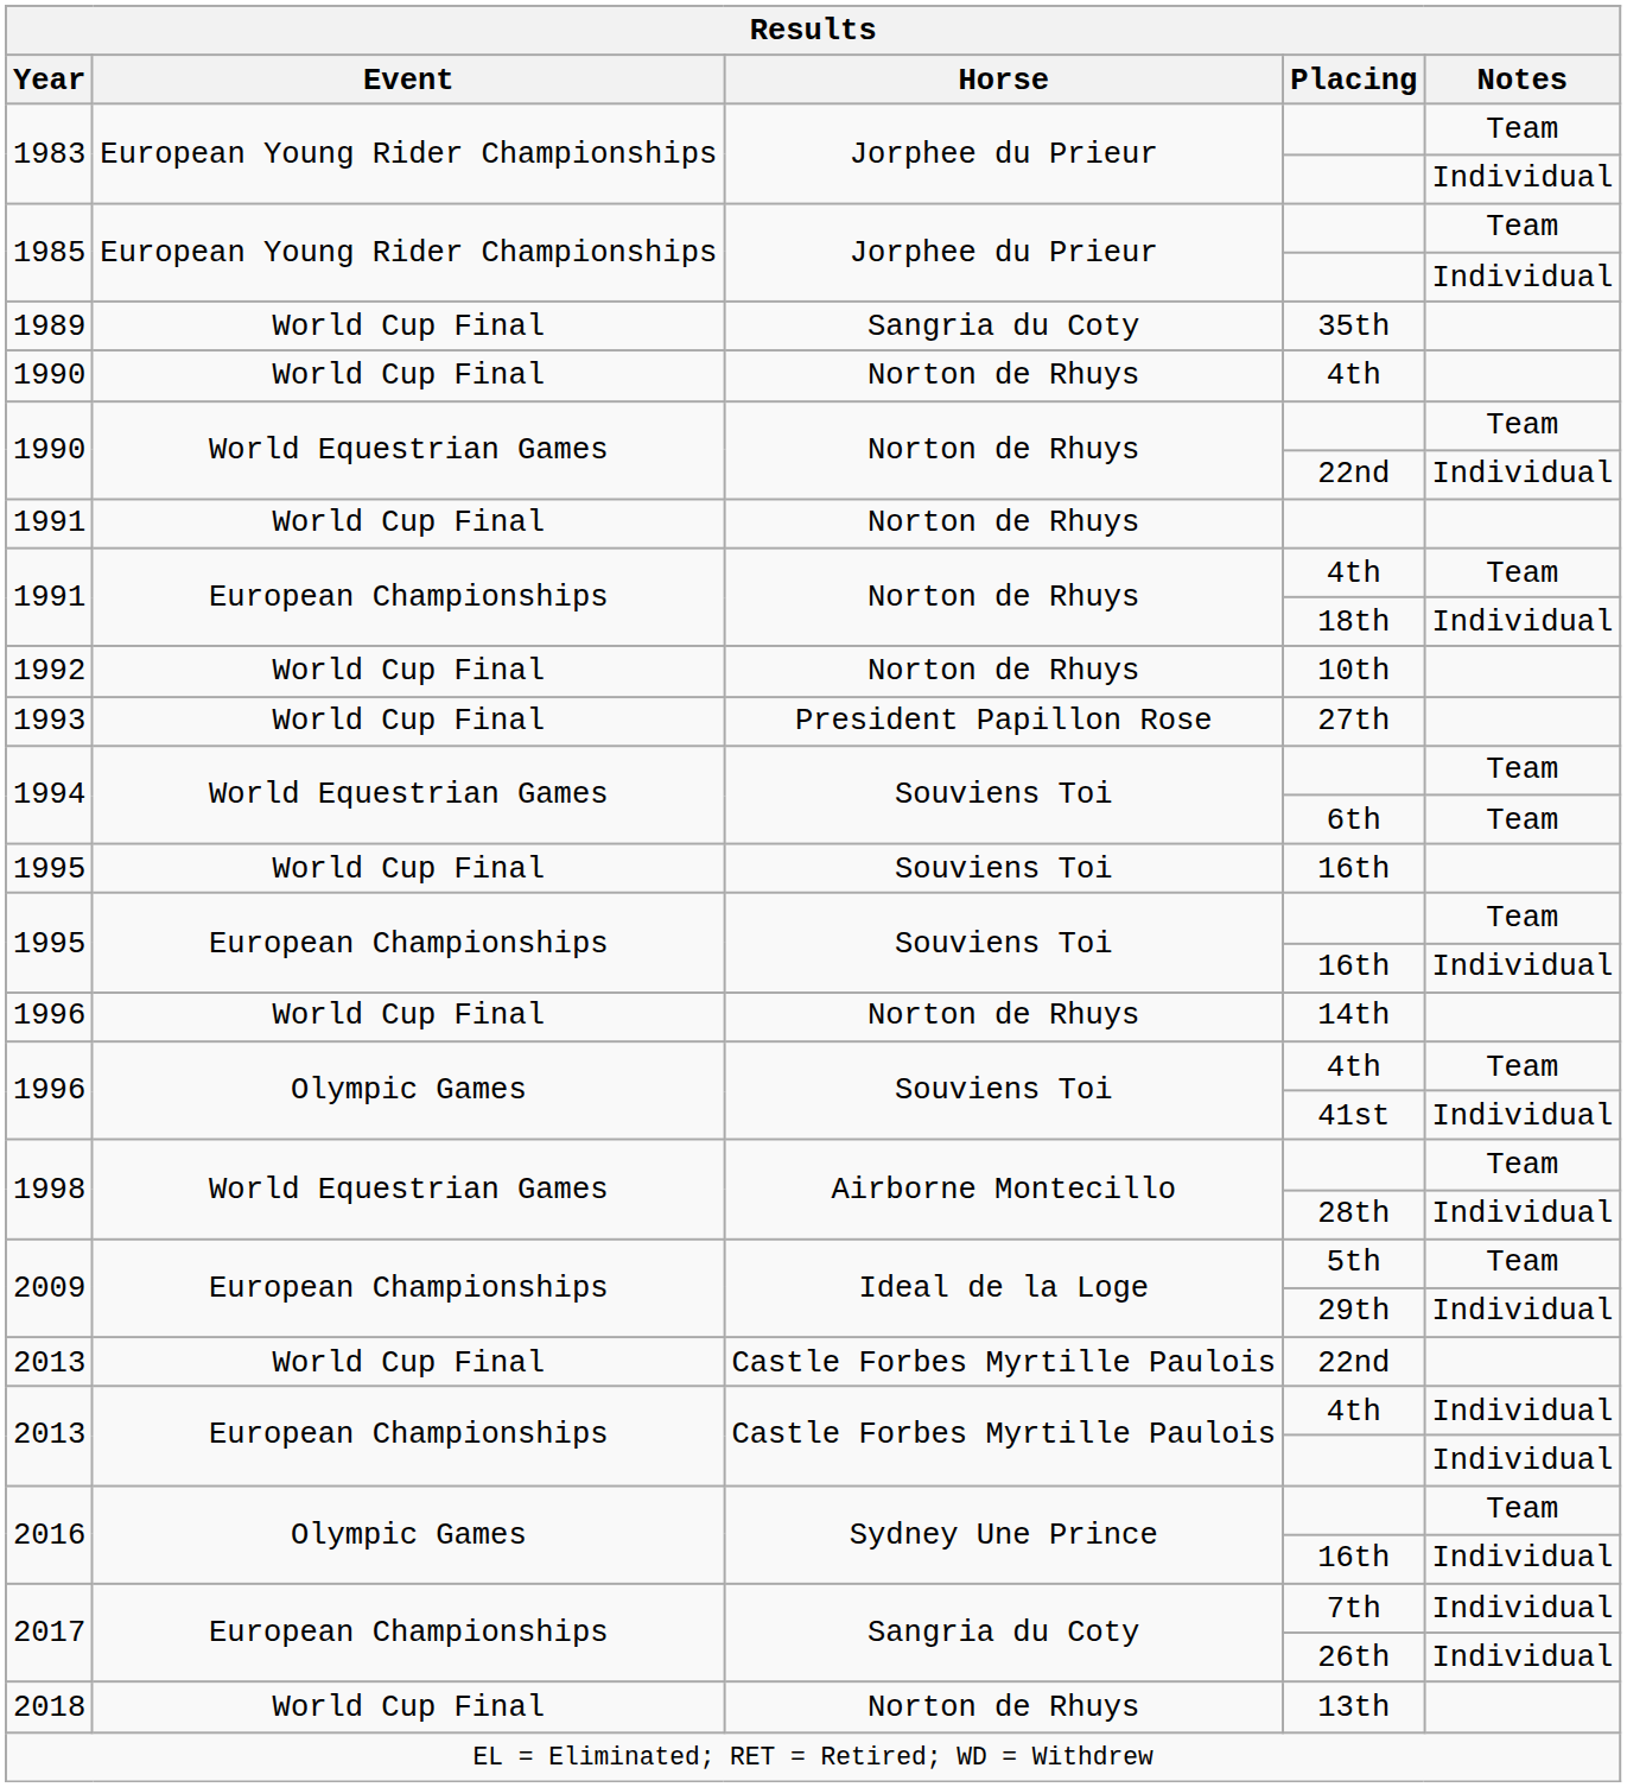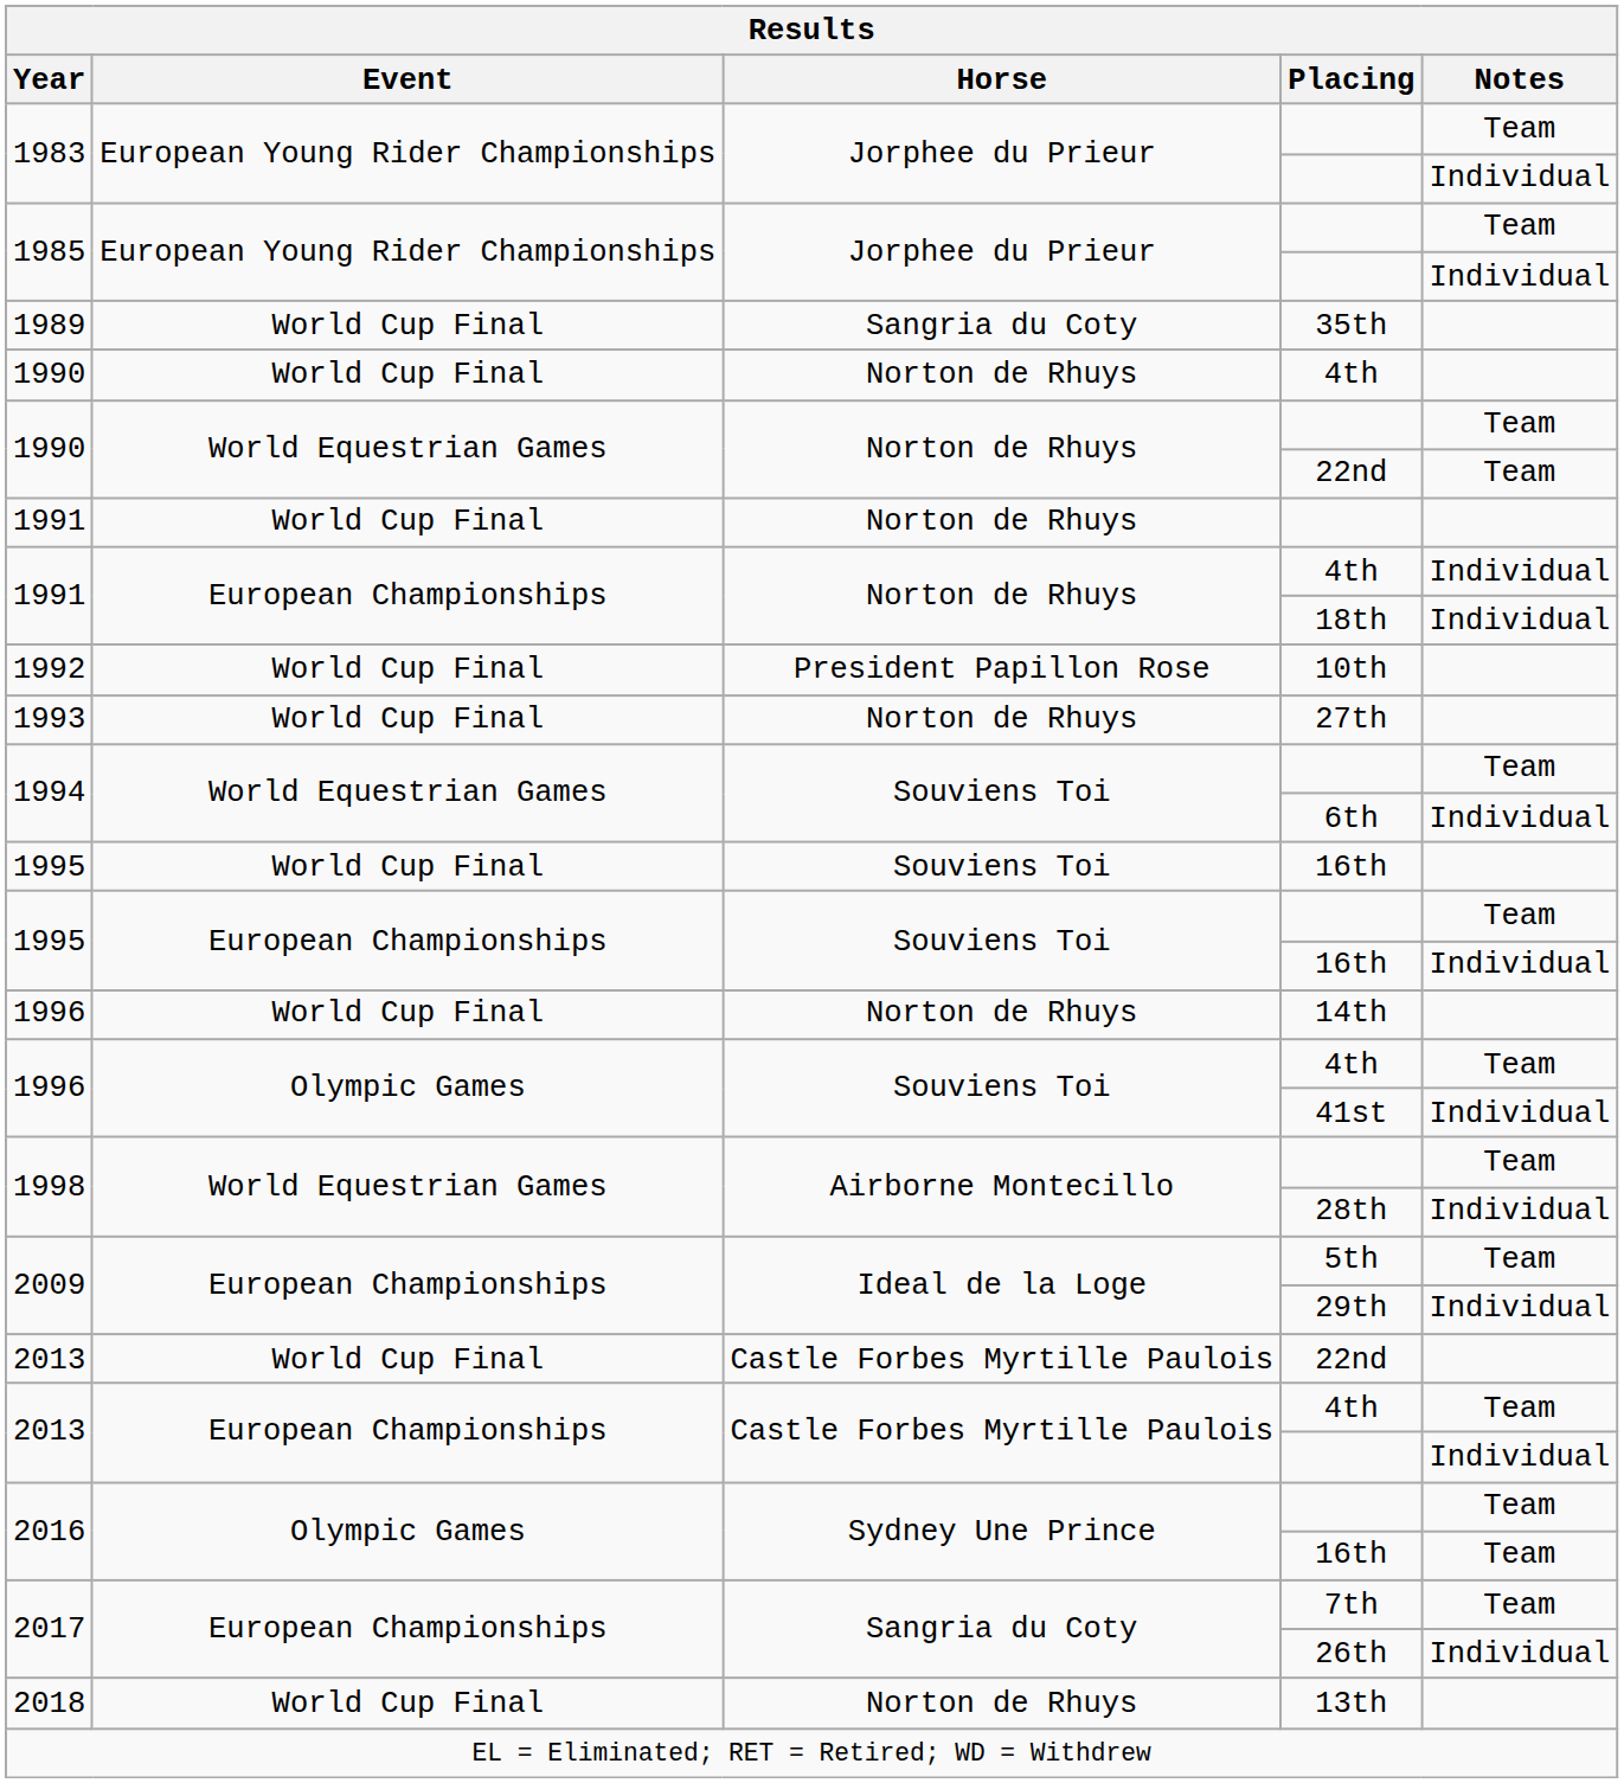 <table class="wikitable" style="text-align:center">
 <tr>
 <th colspan="11" align="center"><strong>Results</strong></th>
 </tr>
 <tr>
 <th>Year</th>
 <th>Event</th>
 <th>Horse</th>
 <th>Placing</th>
 <th>Notes</th>
 </tr>
 <tr>
 <td rowspan="2">1983</td>
 <td rowspan="2">European Young Rider Championships</td>
 <td rowspan="2">Jorphee du Prieur</td>
 <td></td>
 <td>Team</td>
 </tr>
 <tr>
 <td></td>
 <td>Individual</td>
 </tr>
 <tr>
 <td rowspan="2">1985</td>
 <td rowspan="2">European Young Rider Championships</td>
 <td rowspan="2">Jorphee du Prieur</td>
 <td></td>
 <td>Team</td>
 </tr>
 <tr>
 <td></td>
 <td>Individual</td>
 </tr>
 <tr>
 <td>1989</td>
 <td>World Cup Final</td>
 <td>Sangria du Coty</td>
 <td>35th</td>
 <td></td>
 </tr>
 <tr>
 <td>1990</td>
 <td>World Cup Final</td>
 <td>Norton de Rhuys</td>
 <td>4th</td>
 <td></td>
 </tr>
 <tr>
 <td rowspan="2">1990</td>
 <td rowspan="2">World Equestrian Games</td>
 <td rowspan="2">Norton de Rhuys</td>
 <td></td>
 <td>Team</td>
 </tr>
 <tr>
 <td>22nd</td>
-<td>Individual</td>
+<td>Team</td>
 </tr>
 <tr>
 <td>1991</td>
 <td>World Cup Final</td>
 <td>Norton de Rhuys</td>
 <td></td>
 <td></td>
 </tr>
 <tr>
 <td rowspan="2">1991</td>
 <td rowspan="2">European Championships</td>
 <td rowspan="2">Norton de Rhuys</td>
 <td>4th</td>
-<td>Team</td>
+<td>Individual</td>
 </tr>
 <tr>
 <td>18th</td>
 <td>Individual</td>
 </tr>
 <tr>
 <td>1992</td>
 <td>World Cup Final</td>
-<td>Norton de Rhuys</td>
+<td>President Papillon Rose</td>
 <td>10th</td>
 <td></td>
 </tr>
 <tr>
 <td>1993</td>
 <td>World Cup Final</td>
-<td>President Papillon Rose</td>
+<td>Norton de Rhuys</td>
 <td>27th</td>
 <td></td>
 </tr>
 <tr>
 <td rowspan="2">1994</td>
 <td rowspan="2">World Equestrian Games</td>
 <td rowspan="2">Souviens Toi</td>
 <td></td>
 <td>Team</td>
 </tr>
 <tr>
 <td>6th</td>
-<td>Team</td>
+<td>Individual</td>
 </tr>
 <tr>
 <td>1995</td>
 <td>World Cup Final</td>
 <td>Souviens Toi</td>
 <td>16th</td>
 <td></td>
 </tr>
 <tr>
 <td rowspan="2">1995</td>
 <td rowspan="2">European Championships</td>
 <td rowspan="2">Souviens Toi</td>
 <td></td>
 <td>Team</td>
 </tr>
 <tr>
 <td>16th</td>
 <td>Individual</td>
 </tr>
 <tr>
 <td>1996</td>
 <td>World Cup Final</td>
 <td>Norton de Rhuys</td>
 <td>14th</td>
 <td></td>
 </tr>
 <tr>
 <td rowspan="2">1996</td>
 <td rowspan="2">Olympic Games</td>
 <td rowspan="2">Souviens Toi</td>
 <td>4th</td>
 <td>Team</td>
 </tr>
 <tr>
 <td>41st</td>
 <td>Individual</td>
 </tr>
 <tr>
 <td rowspan="2">1998</td>
 <td rowspan="2">World Equestrian Games</td>
 <td rowspan="2">Airborne Montecillo</td>
 <td></td>
 <td>Team</td>
 </tr>
 <tr>
 <td>28th</td>
 <td>Individual</td>
 </tr>
 <tr>
 <td rowspan="2">2009</td>
 <td rowspan="2">European Championships</td>
 <td rowspan="2">Ideal de la Loge</td>
 <td>5th</td>
 <td>Team</td>
 </tr>
 <tr>
 <td>29th</td>
 <td>Individual</td>
 </tr>
 <tr>
 <td>2013</td>
 <td>World Cup Final</td>
 <td>Castle Forbes Myrtille Paulois</td>
 <td>22nd</td>
 <td></td>
 </tr>
 <tr>
 <td rowspan="2">2013</td>
 <td rowspan="2">European Championships</td>
 <td rowspan="2">Castle Forbes Myrtille Paulois</td>
 <td>4th</td>
-<td>Individual</td>
+<td>Team</td>
 </tr>
 <tr>
 <td></td>
 <td>Individual</td>
 </tr>
 <tr>
 <td rowspan="2">2016</td>
 <td rowspan="2">Olympic Games</td>
 <td rowspan="2">Sydney Une Prince</td>
 <td></td>
 <td>Team</td>
 </tr>
 <tr>
 <td>16th</td>
-<td>Individual</td>
+<td>Team</td>
 </tr>
 <tr>
 <td rowspan="2">2017</td>
 <td rowspan="2">European Championships</td>
 <td rowspan="2">Sangria du Coty</td>
 <td>7th</td>
-<td>Individual</td>
+<td>Team</td>
 </tr>
 <tr>
 <td>26th</td>
 <td>Individual</td>
 </tr>
 <tr>
 <td>2018</td>
 <td>World Cup Final</td>
 <td>Norton de Rhuys</td>
 <td>13th</td>
 <td></td>
 </tr>
 <tr>
 <td colspan="11" align="center"><small> EL = Eliminated; RET = Retired; WD = Withdrew </small></td>
 </tr>
 </table>
